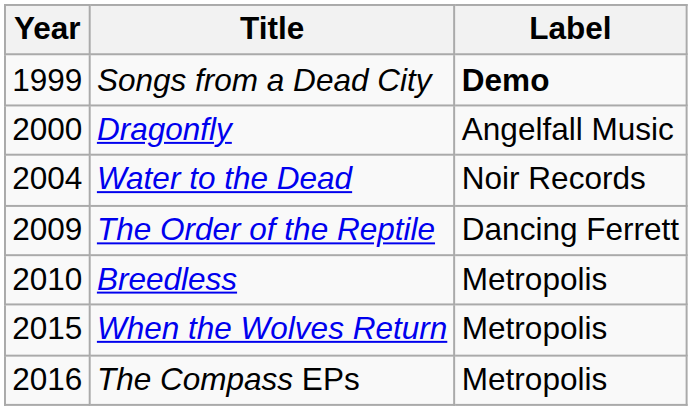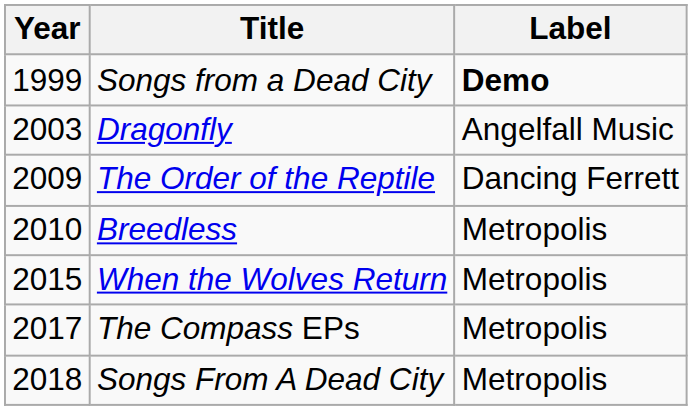 <table class="wikitable" style="text-align:center;">
 <tr>
 <th>Year</th>
 <th>Title</th>
 <th>Label</th>
 </tr>
 <tr>
 <td>1999</td>
 <td style="text-align:left;"><em>Songs from a Dead City</em></td>
 <td style="text-align:left;"><strong>Demo</strong></td>
 </tr>
 <tr>
-<td>2000</td>
+<td>2003</td>
 <td style="text-align:left;"><em><a href='#'>Dragonfly</a></em></td>
 <td style="text-align:left;">Angelfall Music</td>
-</tr>
-<tr>
-<td>2004</td>
-<td style="text-align:left;"><em><a href='#'>Water to the Dead</a></em></td>
-<td style="text-align:left;">Noir Records</td>
 </tr>
 <tr>
 <td>2009</td>
 <td style="text-align:left;"><em><a href='#'>The Order of the Reptile</a></em></td>
 <td style="text-align:left;">Dancing Ferrett</td>
 </tr>
 <tr>
 <td>2010</td>
 <td style="text-align:left;"><em><a href='#'>Breedless</a></em></td>
 <td style="text-align:left;">Metropolis</td>
 </tr>
 <tr>
 <td>2015</td>
 <td style="text-align:left;"><em><a href='#'>When the Wolves Return</a></em></td>
 <td style="text-align:left;">Metropolis</td>
 </tr>
 <tr>
-<td>2016</td>
+<td>2017</td>
 <td style="text-align:left;"><em>The Compass</em> EPs</td>
 <td style="text-align:left;">Metropolis</td>
 </tr>
+<tr>
+<td>2018</td>
+<td style="text-align:left;"><em>Songs From A Dead City</em></td>
+<td style="text-align:left;">Metropolis</td>
+</tr>
 </table>
